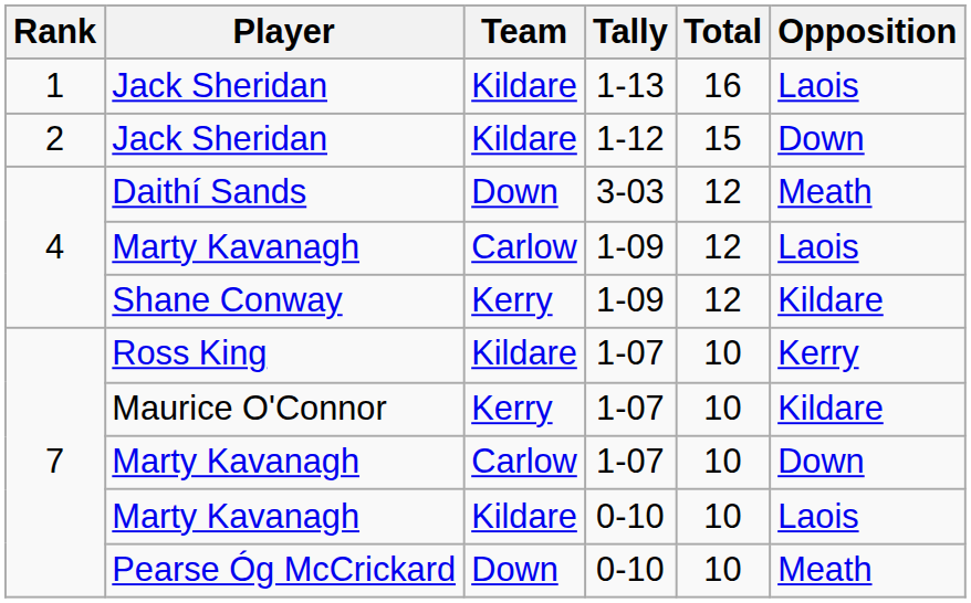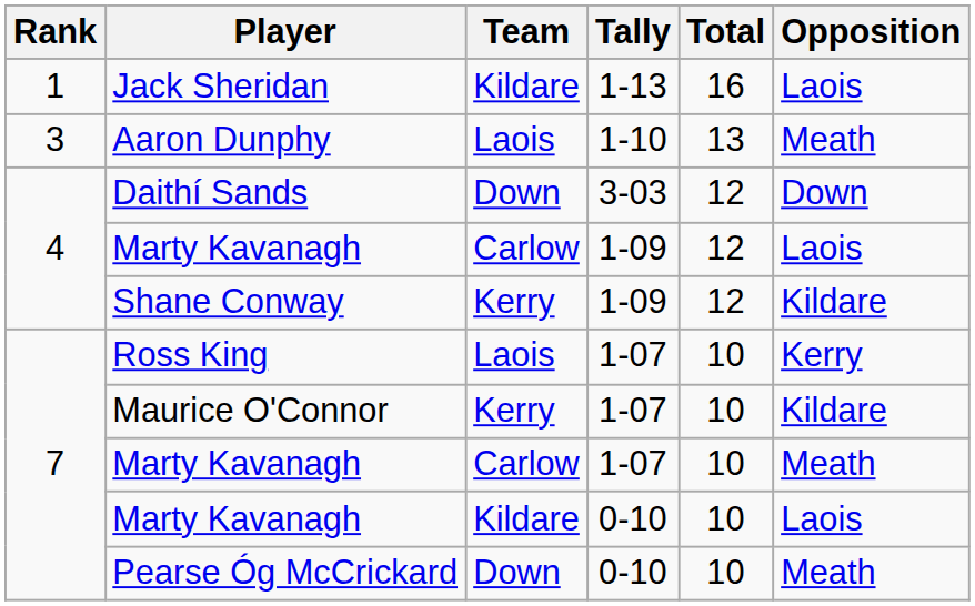 <table class="wikitable">
 <tr>
 <th>Rank</th>
 <th>Player</th>
 <th>Team</th>
 <th>Tally</th>
 <th>Total</th>
 <th>Opposition</th>
 </tr>
 <tr>
 <td rowspan=1 align=center>1</td>
 <td><a href='#'>Jack Sheridan</a></td>
 <td><a href='#'>Kildare</a></td>
 <td align=center>1-13</td>
 <td align=center>16</td>
 <td><a href='#'>Laois</a></td>
 </tr>
 <tr>
-<td rowspan=1 align=center>2</td>
-<td><a href='#'>Jack Sheridan</a></td>
-<td><a href='#'>Kildare</a></td>
-<td align=center>1-12</td>
-<td align=center>15</td>
-<td><a href='#'>Down</a></td>
+<td rowspan=1 align=center>3</td>
+<td><a href='#'>Aaron Dunphy</a></td>
+<td><a href='#'>Laois</a></td>
+<td align=center>1-10</td>
+<td align=center>13</td>
+<td><a href='#'>Meath</a></td>
 </tr>
 <tr>
 <td rowspan=3 align=center>4</td>
 <td><a href='#'>Daithí Sands</a></td>
 <td><a href='#'>Down</a></td>
 <td align=center>3-03</td>
 <td align=center>12</td>
-<td><a href='#'>Meath</a></td>
+<td><a href='#'>Down</a></td>
 </tr>
 <tr>
 <td><a href='#'>Marty Kavanagh</a></td>
 <td><a href='#'>Carlow</a></td>
 <td align=center>1-09</td>
 <td align=center>12</td>
 <td><a href='#'>Laois</a></td>
 </tr>
 <tr>
 <td><a href='#'>Shane Conway</a></td>
 <td><a href='#'>Kerry</a></td>
 <td align=center>1-09</td>
 <td align=center>12</td>
 <td><a href='#'>Kildare</a></td>
 </tr>
 <tr>
 <td rowspan=5 align=center>7</td>
 <td><a href='#'>Ross King</a></td>
-<td><a href='#'>Kildare</a></td>
+<td><a href='#'>Laois</a></td>
 <td align=center>1-07</td>
 <td align=center>10</td>
 <td><a href='#'>Kerry</a></td>
 </tr>
 <tr>
 <td>Maurice O'Connor</td>
 <td><a href='#'>Kerry</a></td>
 <td align=center>1-07</td>
 <td align=center>10</td>
 <td><a href='#'>Kildare</a></td>
 </tr>
 <tr>
 <td><a href='#'>Marty Kavanagh</a></td>
 <td><a href='#'>Carlow</a></td>
 <td align=center>1-07</td>
 <td align=center>10</td>
-<td><a href='#'>Down</a></td>
+<td><a href='#'>Meath</a></td>
 </tr>
 <tr>
 <td><a href='#'>Marty Kavanagh</a></td>
 <td><a href='#'>Kildare</a></td>
 <td align=center>0-10</td>
 <td align=center>10</td>
 <td><a href='#'>Laois</a></td>
 </tr>
 <tr>
 <td><a href='#'>Pearse Óg McCrickard</a></td>
 <td><a href='#'>Down</a></td>
 <td align=center>0-10</td>
 <td align=center>10</td>
 <td><a href='#'>Meath</a></td>
 </tr>
 </table>
